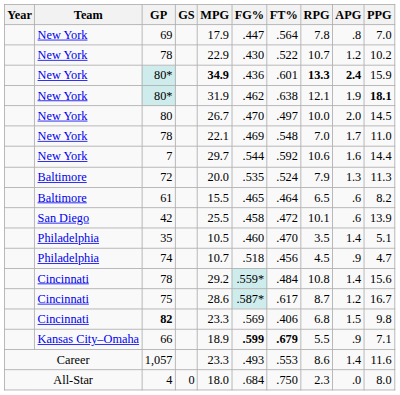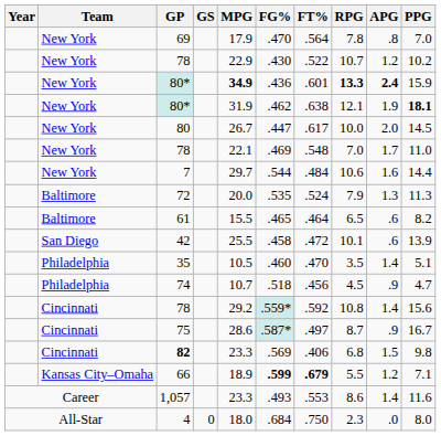 <table class="wikitable sortable" style="font-size:95%; text-align:right;">
 <tr>
 <th>Year</th>
 <th>Team</th>
 <th>GP</th>
 <th>GS</th>
 <th>MPG</th>
 <th>FG%</th>
 <th>FT%</th>
 <th>RPG</th>
 <th>APG</th>
 <th>PPG</th>
 </tr>
 <tr>
 <td style="text-align:left;"></td>
 <td style="text-align:left;"><a href='#'>New York</a></td>
 <td>69</td>
 <td></td>
 <td>17.9</td>
-<td>.447</td>
+<td>.470</td>
 <td>.564</td>
 <td>7.8</td>
 <td>.8</td>
 <td>7.0</td>
 </tr>
 <tr>
 <td style="text-align:left;"></td>
 <td style="text-align:left;"><a href='#'>New York</a></td>
 <td>78</td>
 <td></td>
 <td>22.9</td>
 <td>.430</td>
 <td>.522</td>
 <td>10.7</td>
 <td>1.2</td>
 <td>10.2</td>
 </tr>
 <tr>
 <td style="text-align:left;"></td>
 <td style="text-align:left;"><a href='#'>New York</a></td>
 <td style="background:#CFECEC;">80*</td>
 <td></td>
 <td><strong>34.9</strong></td>
 <td>.436</td>
 <td>.601</td>
 <td><strong>13.3</strong></td>
 <td><strong>2.4</strong></td>
 <td>15.9</td>
 </tr>
 <tr>
 <td style="text-align:left;"></td>
 <td style="text-align:left;"><a href='#'>New York</a></td>
 <td style="background:#CFECEC;">80*</td>
 <td></td>
 <td>31.9</td>
 <td>.462</td>
 <td>.638</td>
 <td>12.1</td>
 <td>1.9</td>
 <td><strong>18.1</strong></td>
 </tr>
 <tr>
 <td style="text-align:left;"></td>
 <td style="text-align:left;"><a href='#'>New York</a></td>
 <td>80</td>
 <td></td>
 <td>26.7</td>
-<td>.470</td>
-<td>.497</td>
+<td>.447</td>
+<td>.617</td>
 <td>10.0</td>
 <td>2.0</td>
 <td>14.5</td>
 </tr>
 <tr>
 <td style="text-align:left;"></td>
 <td style="text-align:left;"><a href='#'>New York</a></td>
 <td>78</td>
 <td></td>
 <td>22.1</td>
 <td>.469</td>
 <td>.548</td>
 <td>7.0</td>
 <td>1.7</td>
 <td>11.0</td>
 </tr>
 <tr>
 <td style="text-align:left;"></td>
 <td style="text-align:left;"><a href='#'>New York</a></td>
 <td>7</td>
 <td></td>
 <td>29.7</td>
 <td>.544</td>
-<td>.592</td>
+<td>.484</td>
 <td>10.6</td>
 <td>1.6</td>
 <td>14.4</td>
 </tr>
 <tr>
 <td style="text-align:left;"></td>
 <td style="text-align:left;"><a href='#'>Baltimore</a></td>
 <td>72</td>
 <td></td>
 <td>20.0</td>
 <td>.535</td>
 <td>.524</td>
 <td>7.9</td>
 <td>1.3</td>
 <td>11.3</td>
 </tr>
 <tr>
 <td style="text-align:left;"></td>
 <td style="text-align:left;"><a href='#'>Baltimore</a></td>
 <td>61</td>
 <td></td>
 <td>15.5</td>
 <td>.465</td>
 <td>.464</td>
 <td>6.5</td>
 <td>.6</td>
 <td>8.2</td>
 </tr>
 <tr>
 <td style="text-align:left;"></td>
 <td style="text-align:left;"><a href='#'>San Diego</a></td>
 <td>42</td>
 <td></td>
 <td>25.5</td>
 <td>.458</td>
 <td>.472</td>
 <td>10.1</td>
 <td>.6</td>
 <td>13.9</td>
 </tr>
 <tr>
 <td style="text-align:left;"></td>
 <td style="text-align:left;"><a href='#'>Philadelphia</a></td>
 <td>35</td>
 <td></td>
 <td>10.5</td>
 <td>.460</td>
 <td>.470</td>
 <td>3.5</td>
 <td>1.4</td>
 <td>5.1</td>
 </tr>
 <tr>
 <td style="text-align:left;"></td>
 <td style="text-align:left;"><a href='#'>Philadelphia</a></td>
 <td>74</td>
 <td></td>
 <td>10.7</td>
 <td>.518</td>
 <td>.456</td>
 <td>4.5</td>
 <td>.9</td>
 <td>4.7</td>
 </tr>
 <tr>
 <td style="text-align:left;"></td>
 <td style="text-align:left;"><a href='#'>Cincinnati</a></td>
 <td>78</td>
 <td></td>
 <td>29.2</td>
 <td style="background:#CFECEC;">.559*</td>
-<td>.484</td>
+<td>.592</td>
 <td>10.8</td>
 <td>1.4</td>
 <td>15.6</td>
 </tr>
 <tr>
 <td style="text-align:left;"></td>
 <td style="text-align:left;"><a href='#'>Cincinnati</a></td>
 <td>75</td>
 <td></td>
 <td>28.6</td>
 <td style="background:#CFECEC;">.587*</td>
-<td>.617</td>
+<td>.497</td>
 <td>8.7</td>
-<td>1.2</td>
+<td>.9</td>
 <td>16.7</td>
 </tr>
 <tr>
 <td style="text-align:left;"></td>
 <td style="text-align:left;"><a href='#'>Cincinnati</a></td>
 <td><strong>82</strong></td>
 <td></td>
 <td>23.3</td>
 <td>.569</td>
 <td>.406</td>
 <td>6.8</td>
 <td>1.5</td>
 <td>9.8</td>
 </tr>
 <tr>
 <td style="text-align:left;"></td>
 <td style="text-align:left;"><a href='#'>Kansas City–Omaha</a></td>
 <td>66</td>
 <td></td>
 <td>18.9</td>
 <td><strong>.599</strong></td>
 <td><strong>.679</strong></td>
 <td>5.5</td>
-<td>.9</td>
+<td>1.2</td>
 <td>7.1</td>
 </tr>
 <tr class="sortbottom">
 <td style="text-align:center;" colspan="2">Career</td>
 <td>1,057</td>
 <td></td>
 <td>23.3</td>
 <td>.493</td>
 <td>.553</td>
 <td>8.6</td>
 <td>1.4</td>
 <td>11.6</td>
 </tr>
 <tr class="sortbottom">
 <td style="text-align:center;" colspan="2">All-Star</td>
 <td>4</td>
 <td>0</td>
 <td>18.0</td>
 <td>.684</td>
 <td>.750</td>
 <td>2.3</td>
 <td>.0</td>
 <td>8.0</td>
 </tr>
 </table>
